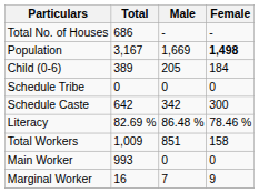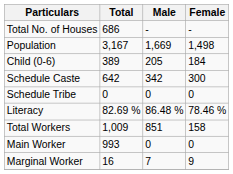 <table class="wikitable sortable">
 <tr>
 <th>Particulars</th>
 <th>Total</th>
 <th>Male</th>
 <th>Female</th>
 </tr>
 <tr>
 <td>Total No. of Houses</td>
 <td>686</td>
 <td>-</td>
 <td>-</td>
 </tr>
 <tr>
 <td>Population</td>
 <td>3,167</td>
 <td>1,669</td>
-<td><strong>1,498</strong></td>
+<td>1,498</td>
 </tr>
 <tr>
 <td>Child (0-6)</td>
 <td>389</td>
 <td>205</td>
 <td>184</td>
 </tr>
 <tr>
+<td>Schedule Caste</td>
+<td>642</td>
+<td>342</td>
+<td>300</td>
+</tr>
+<tr>
 <td>Schedule Tribe</td>
 <td>0</td>
 <td>0</td>
 <td>0</td>
-</tr>
-<tr>
-<td>Schedule Caste</td>
-<td>642</td>
-<td>342</td>
-<td>300</td>
 </tr>
 <tr>
 <td>Literacy</td>
 <td>82.69 %</td>
 <td>86.48 %</td>
 <td>78.46 %</td>
 </tr>
 <tr>
 <td>Total Workers</td>
 <td>1,009</td>
 <td>851</td>
 <td>158</td>
 </tr>
 <tr>
 <td>Main Worker</td>
 <td>993</td>
 <td>0</td>
 <td>0</td>
 </tr>
 <tr>
 <td>Marginal Worker</td>
 <td>16</td>
 <td>7</td>
 <td>9</td>
 </tr>
 <tr>
 </tr>
 </table>
